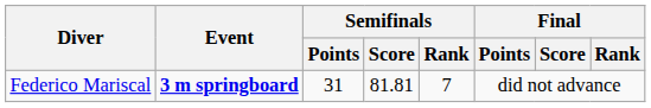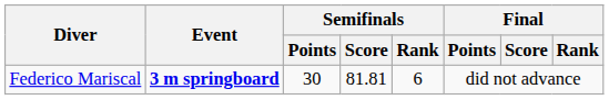 <table class=wikitable style="font-size:90%">
 <tr>
 <th rowspan=2>Diver</th>
 <th rowspan=2>Event</th>
 <th colspan=3>Semifinals</th>
 <th colspan=3>Final</th>
 </tr>
 <tr>
 <th>Points</th>
 <th>Score</th>
 <th>Rank</th>
 <th>Points</th>
 <th>Score</th>
 <th>Rank</th>
 </tr>
 <tr align=center>
 <td align=left><a href='#'>Federico Mariscal</a></td>
 <td align=left><strong><a href='#'>3 m springboard</a></strong></td>
-<td>31</td>
+<td>30</td>
 <td>81.81</td>
-<td>7</td>
+<td>6</td>
 <td colspan=3>did not advance</td>
 </tr>
 </table>
